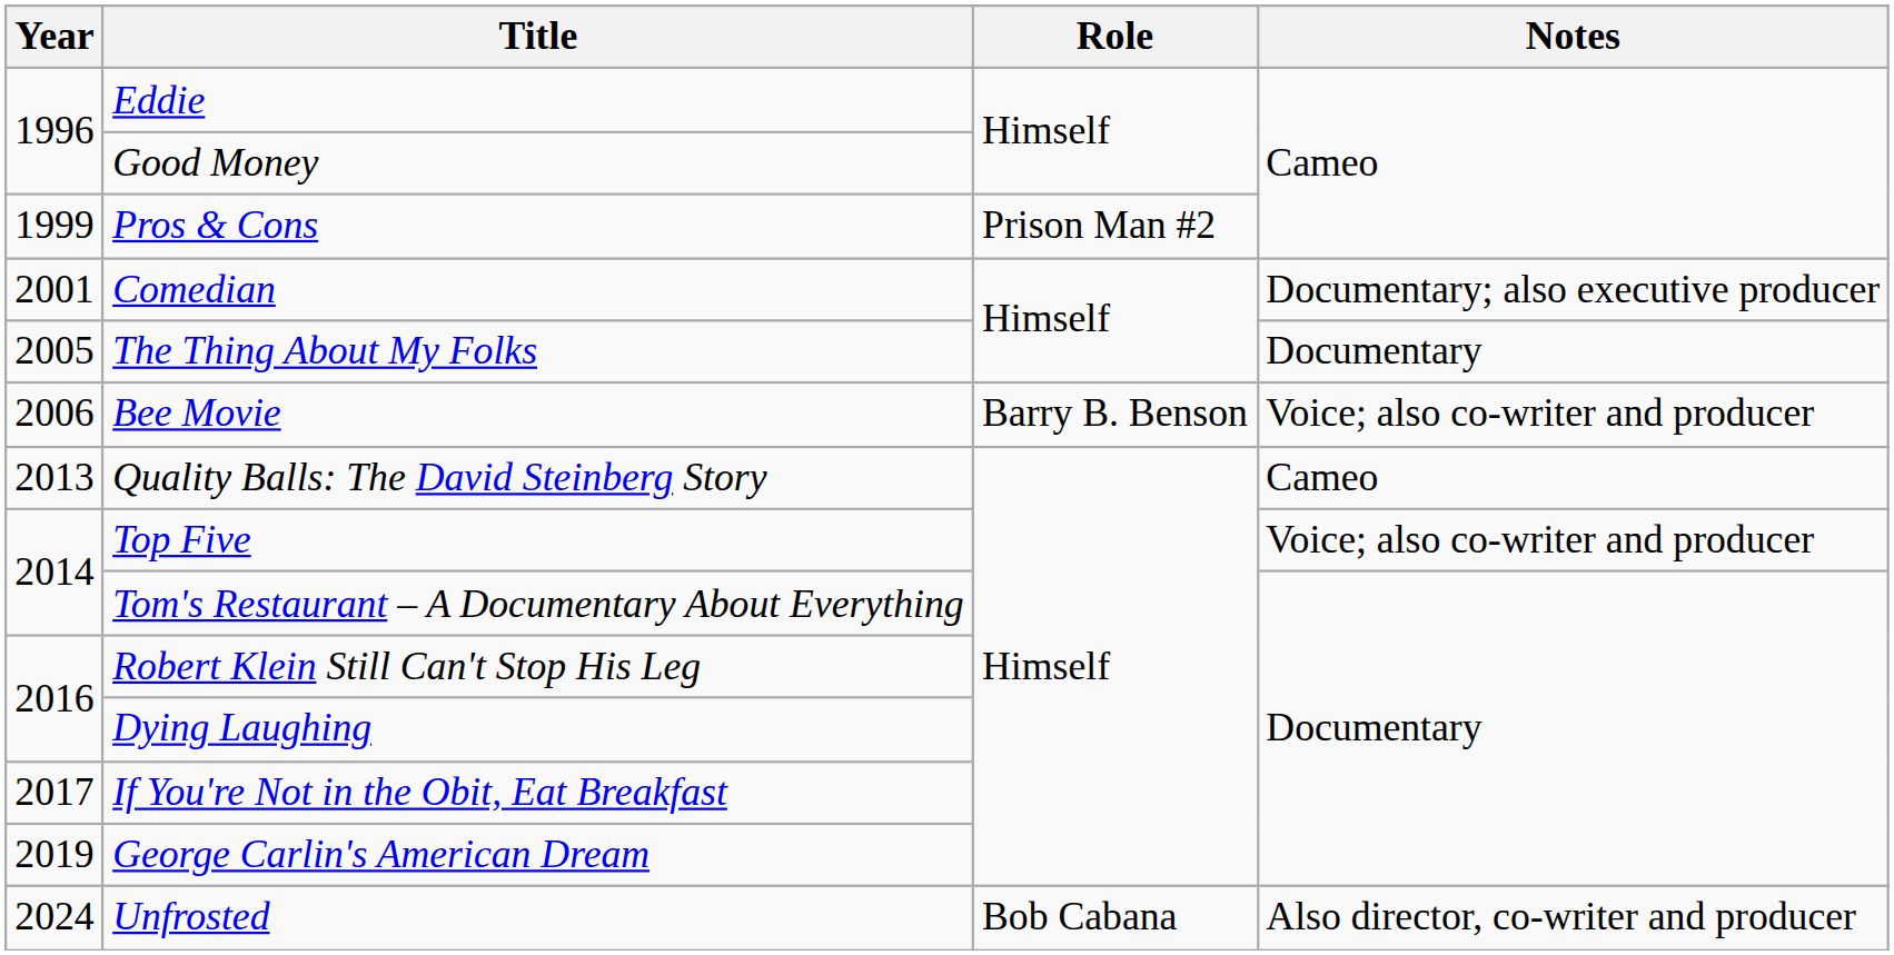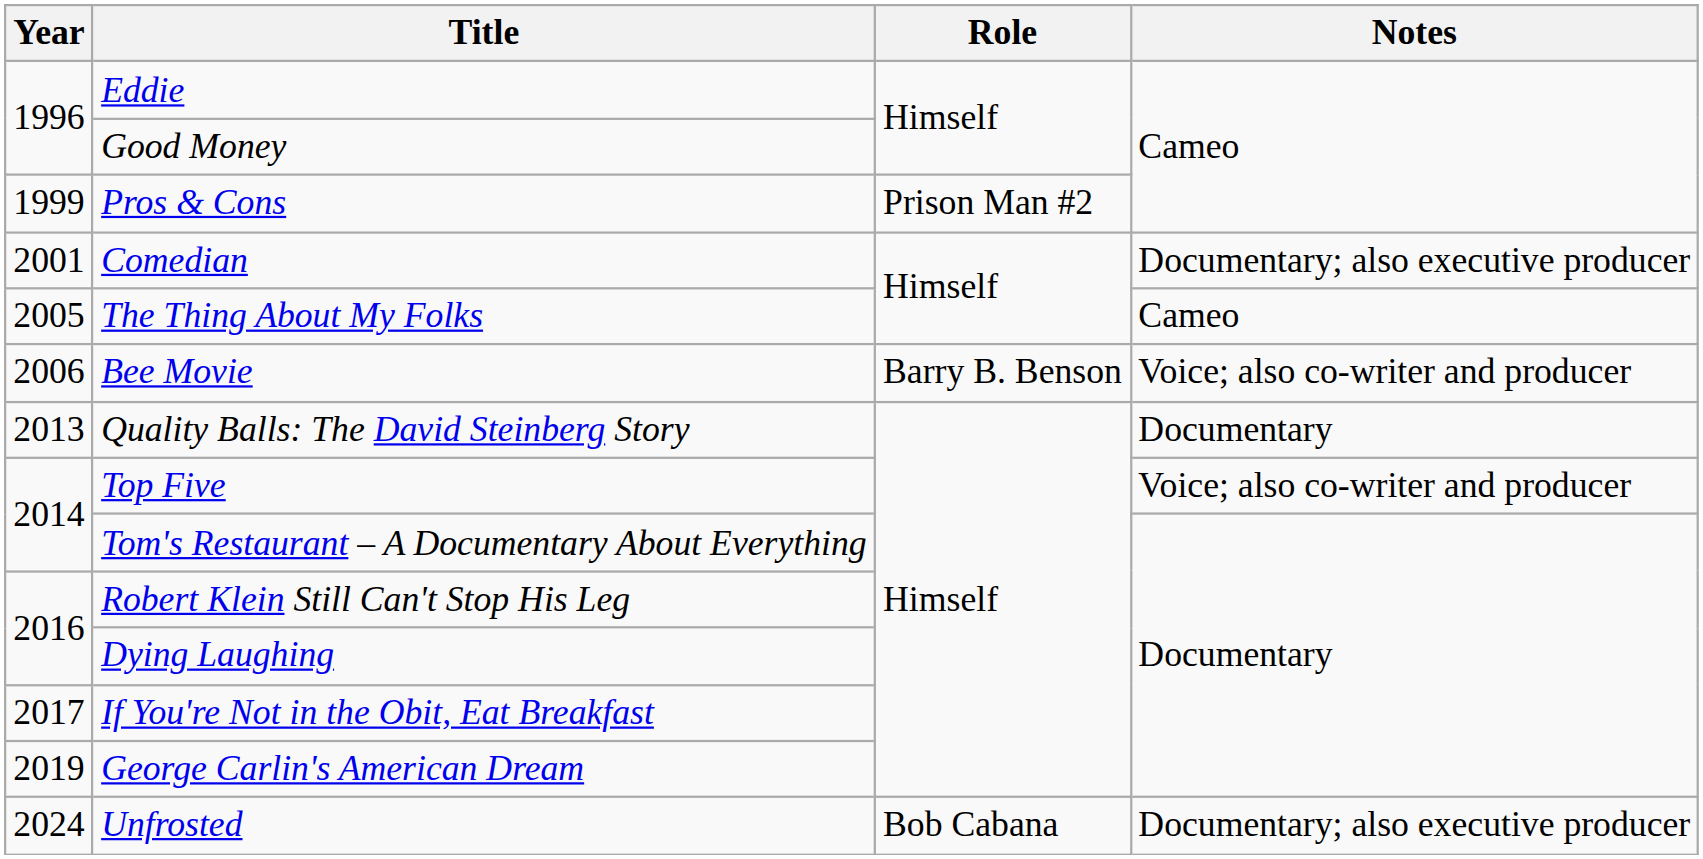 <table class="wikitable sortable">
 <tr>
 <th>Year</th>
 <th>Title</th>
 <th>Role</th>
 <th class="unsortable">Notes</th>
 </tr>
 <tr>
 <td rowspan=2>1996</td>
 <td><a href='#'><em>Eddie</em></a></td>
 <td rowspan=2>Himself</td>
 <td rowspan=3>Cameo</td>
 </tr>
 <tr>
 <td><em>Good Money</em></td>
 </tr>
 <tr>
 <td>1999</td>
 <td><em><a href='#'>Pros & Cons</a></em></td>
 <td>Prison Man #2</td>
 </tr>
 <tr>
 <td>2001</td>
 <td><a href='#'><em>Comedian</em></a></td>
 <td rowspan=2>Himself</td>
 <td>Documentary; also executive producer</td>
 </tr>
 <tr>
 <td>2005</td>
 <td><em><a href='#'>The Thing About My Folks</a></em></td>
-<td>Documentary</td>
+<td>Cameo</td>
 </tr>
 <tr>
 <td>2006</td>
 <td><em><a href='#'>Bee Movie</a></em></td>
 <td>Barry B. Benson</td>
 <td>Voice; also co-writer and producer</td>
 </tr>
 <tr>
 <td>2013</td>
 <td><em>Quality Balls: The <a href='#'>David Steinberg</a> Story</em></td>
 <td rowspan=7>Himself</td>
-<td>Cameo</td>
+<td>Documentary</td>
 </tr>
 <tr>
 <td rowspan=2>2014</td>
 <td><em><a href='#'>Top Five</a></em></td>
 <td>Voice; also co-writer and producer</td>
 </tr>
 <tr>
 <td><em><a href='#'>Tom's Restaurant</a> – A Documentary About Everything</em></td>
 <td rowspan=5>Documentary</td>
 </tr>
 <tr>
 <td rowspan=2>2016</td>
 <td><em><a href='#'>Robert Klein</a> Still Can't Stop His Leg</em></td>
 </tr>
 <tr>
 <td><em><a href='#'>Dying Laughing</a></em></td>
 </tr>
 <tr>
 <td>2017</td>
 <td><em><a href='#'>If You're Not in the Obit, Eat Breakfast</a></em></td>
 </tr>
 <tr>
 <td>2019</td>
 <td><em><a href='#'>George Carlin's American Dream</a></em></td>
 </tr>
 <tr>
 <td>2024</td>
 <td><em><a href='#'>Unfrosted</a></em></td>
 <td>Bob Cabana</td>
-<td>Also director, co-writer and producer</td>
+<td>Documentary; also executive producer</td>
 </tr>
 </table>
